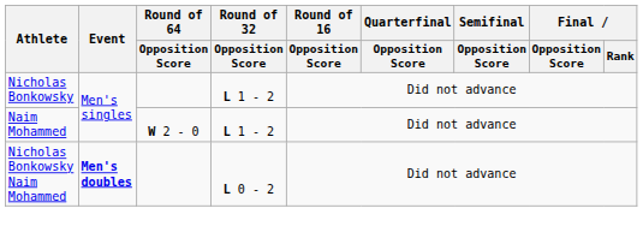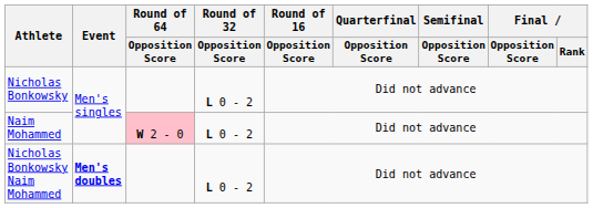 <table class=wikitable style="font-size:90%">
 <tr>
 <th rowspan=2>Athlete</th>
 <th rowspan=2>Event</th>
 <th>Round of 64</th>
 <th>Round of 32</th>
 <th>Round of 16</th>
 <th>Quarterfinal</th>
 <th>Semifinal</th>
 <th colspan=2>Final / </th>
 </tr>
 <tr style="font-size:95%">
 <th>Opposition<br>Score</th>
 <th>Opposition<br>Score</th>
 <th>Opposition<br>Score</th>
 <th>Opposition<br>Score</th>
 <th>Opposition<br>Score</th>
 <th>Opposition<br>Score</th>
 <th>Rank</th>
 </tr>
 <tr align=center>
 <td align=left><a href='#'>Nicholas Bonkowsky</a></td>
 <td align=left rowspan=2><a href='#'>Men's singles</a></td>
 <td></td>
-<td><br><strong>L</strong> 1 - 2</td>
+<td><br><br><strong>L</strong> 0 - 2</td>
 <td colspan=5>Did not advance</td>
 </tr>
 <tr align=center>
 <td align=left><a href='#'>Naim Mohammed</a></td>
-<td><br> <strong>W</strong> 2 - 0</td>
-<td><br><strong>L</strong> 1 - 2</td>
+<td style="background: pink;"><br> <strong>W</strong> 2 - 0</td>
+<td><br><strong>L</strong> 0 - 2</td>
 <td colspan=5>Did not advance</td>
 </tr>
 <tr align=center>
 <td align=left><a href='#'>Nicholas Bonkowsky</a><br><a href='#'>Naim Mohammed</a></td>
 <td align=left><strong><a href='#'>Men's doubles</a></strong></td>
 <td></td>
 <td><br><br><strong>L</strong> 0 - 2</td>
 <td colspan=5>Did not advance</td>
 </tr>
 </table>
